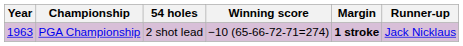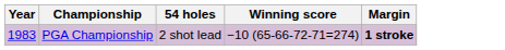 <table class="wikitable">
 <tr>
 <th>Year</th>
 <th>Championship</th>
 <th>54 holes</th>
 <th>Winning score</th>
 <th>Margin</th>
-<th>Runner-up</th>
 </tr>
 <tr style="background:#D8BFD8;">
-<td><a href='#'>1963</a></td>
+<td><a href='#'>1983</a></td>
 <td><a href='#'>PGA Championship</a></td>
 <td>2 shot lead</td>
 <td>−10 (65-66-72-71=274)</td>
 <td><strong>1 stroke</strong></td>
-<td> <a href='#'>Jack Nicklaus</a></td>
 </tr>
 </table>
